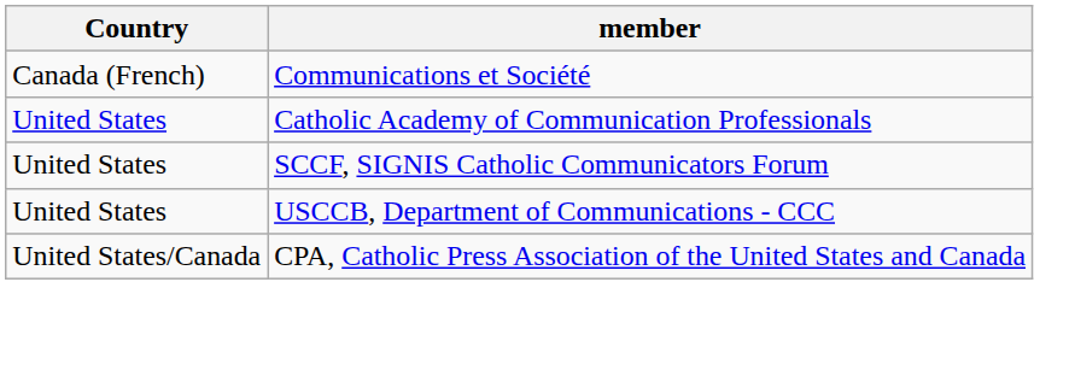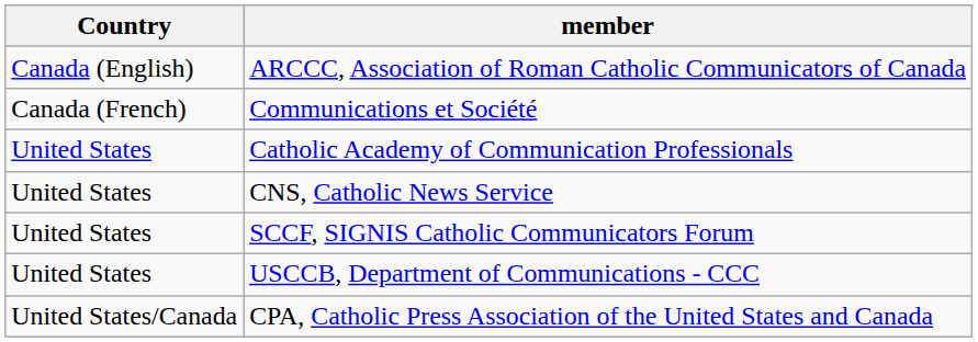 <table class="wikitable">
 <tr>
 <th>Country</th>
 <th>member</th>
+</tr>
+<tr>
+<td><a href='#'>Canada</a> (English)</td>
+<td><a href='#'>ARCCC</a>, <a href='#'>Association of Roman Catholic Communicators of Canada</a></td>
 </tr>
 <tr>
 <td>Canada (French)</td>
 <td><a href='#'>Communications et Société</a></td>
 </tr>
 <tr>
 <td><a href='#'>United States</a></td>
 <td><a href='#'>Catholic Academy of Communication Professionals</a></td>
+</tr>
+<tr>
+<td>United States</td>
+<td>CNS, <a href='#'>Catholic News Service</a></td>
 </tr>
 <tr>
 <td>United States</td>
 <td><a href='#'>SCCF</a>, <a href='#'>SIGNIS Catholic Communicators Forum</a></td>
 </tr>
 <tr>
 <td>United States</td>
 <td><a href='#'>USCCB</a>, <a href='#'>Department of Communications - CCC</a></td>
 </tr>
 <tr>
 <td>United States/Canada</td>
 <td>CPA, <a href='#'>Catholic Press Association of the United States and Canada</a></td>
 </tr>
 </table>
